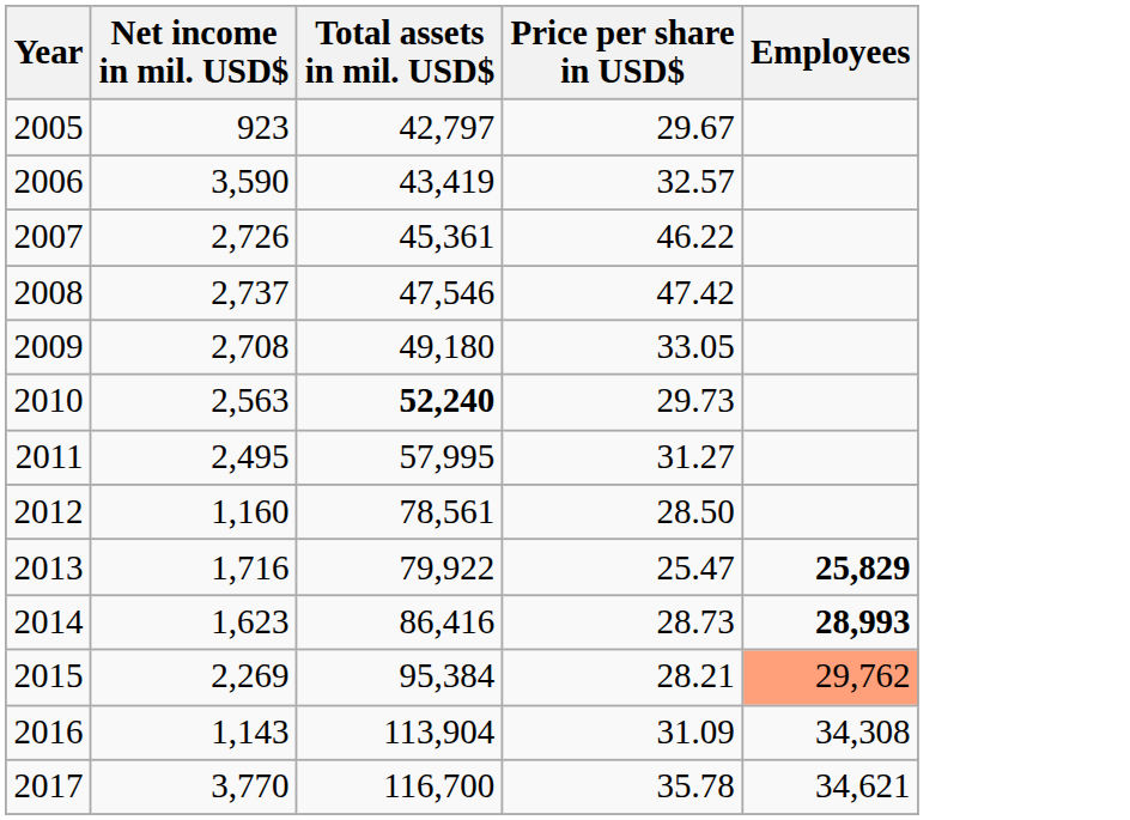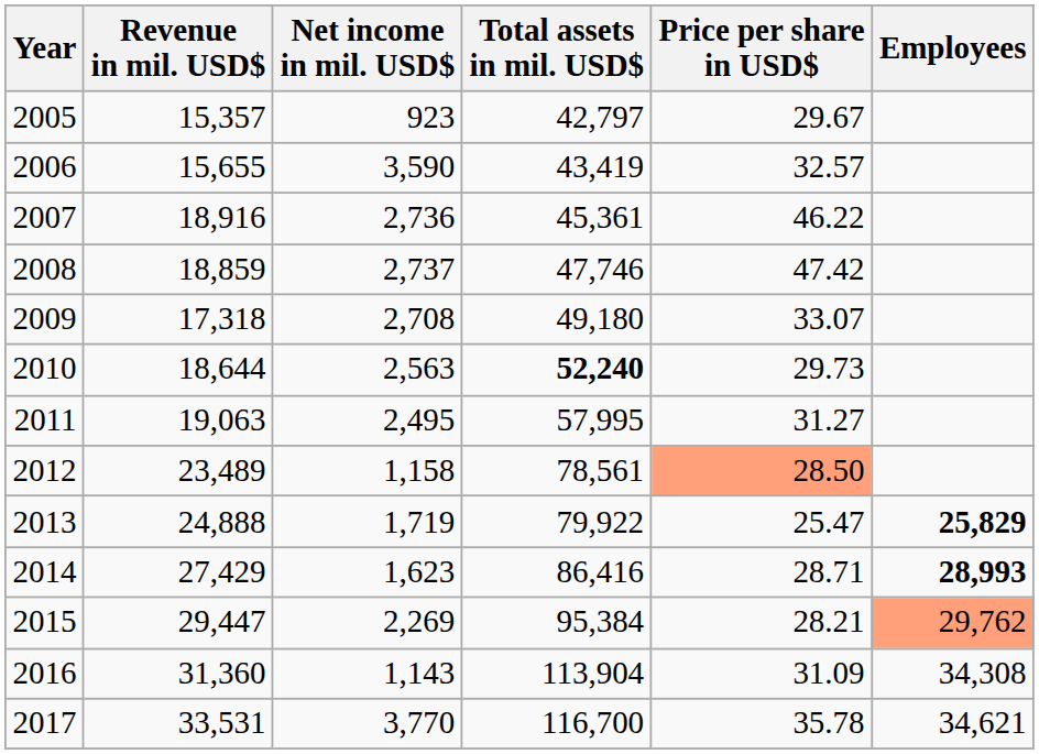 <table class="wikitable float-left" style="text-align: right;">
 <tr>
 <th>Year</th>
+<th>Revenue<br>in mil. USD$</th>
 <th>Net income<br>in mil. USD$</th>
 <th>Total assets<br>in mil. USD$</th>
 <th>Price per share<br>in USD$</th>
 <th>Employees</th>
 </tr>
 <tr>
 <td>2005</td>
+<td>15,357</td>
 <td>923</td>
 <td>42,797</td>
 <td>29.67</td>
 <td></td>
 </tr>
 <tr>
 <td>2006</td>
+<td>15,655</td>
 <td>3,590</td>
 <td>43,419</td>
 <td>32.57</td>
 <td></td>
 </tr>
 <tr>
 <td>2007</td>
-<td>2,726</td>
+<td>18,916</td>
+<td>2,736</td>
 <td>45,361</td>
 <td>46.22</td>
 <td></td>
 </tr>
 <tr>
 <td>2008</td>
+<td>18,859</td>
 <td>2,737</td>
-<td>47,546</td>
+<td>47,746</td>
 <td>47.42</td>
 <td></td>
 </tr>
 <tr>
 <td>2009</td>
+<td>17,318</td>
 <td>2,708</td>
 <td>49,180</td>
-<td>33.05</td>
+<td>33.07</td>
 <td></td>
 </tr>
 <tr>
 <td>2010</td>
+<td>18,644</td>
 <td>2,563</td>
 <td><strong>52,240</strong></td>
 <td>29.73</td>
 <td></td>
 </tr>
 <tr>
 <td>2011</td>
+<td>19,063</td>
 <td>2,495</td>
 <td>57,995</td>
 <td>31.27</td>
 <td></td>
 </tr>
 <tr>
 <td>2012</td>
-<td>1,160</td>
+<td>23,489</td>
+<td>1,158</td>
 <td>78,561</td>
-<td>28.50</td>
+<td style="background: lightsalmon;">28.50</td>
 <td></td>
 </tr>
 <tr>
 <td>2013</td>
-<td>1,716</td>
+<td>24,888</td>
+<td>1,719</td>
 <td>79,922</td>
 <td>25.47</td>
 <td><strong>25,829</strong></td>
 </tr>
 <tr>
 <td>2014</td>
+<td>27,429</td>
 <td>1,623</td>
 <td>86,416</td>
-<td>28.73</td>
+<td>28.71</td>
 <td><strong>28,993</strong></td>
 </tr>
 <tr>
 <td>2015</td>
+<td>29,447</td>
 <td>2,269</td>
 <td>95,384</td>
 <td>28.21</td>
 <td style="background: lightsalmon;">29,762</td>
 </tr>
 <tr>
 <td>2016</td>
+<td>31,360</td>
 <td>1,143</td>
 <td>113,904</td>
 <td>31.09</td>
 <td>34,308</td>
 </tr>
 <tr>
 <td>2017</td>
+<td>33,531</td>
 <td>3,770</td>
 <td>116,700</td>
 <td>35.78</td>
 <td>34,621</td>
 </tr>
 </table>
